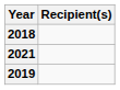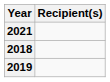 <table class="wikitable">
 <tr>
 <th>Year</th>
 <th>Recipient(s)</th>
 </tr>
 <tr>
-<th>2018</th>
+<th>2021</th>
 <td></td>
 </tr>
 <tr>
-<th>2021</th>
+<th>2018</th>
 <td></td>
 </tr>
 <tr>
 <th>2019</th>
 <td></td>
 </tr>
 </table>
